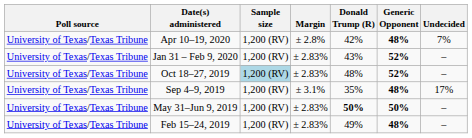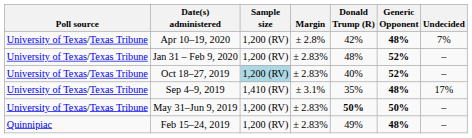 <table class="wikitable" style="font-size:90%;text-align:center;">
 <tr valign=bottom style="font-size:90%;">
 <th>Poll source</th>
 <th>Date(s)<br>administered</th>
 <th>Sample<br>size</th>
 <th>Margin<br></th>
 <th>Donald<br>Trump (R)</th>
 <th>Generic<br>Opponent</th>
 <th>Undecided</th>
 </tr>
 <tr>
 <td style="text-align:left;"><a href='#'>University of Texas</a>/<a href='#'>Texas Tribune</a></td>
 <td>Apr 10–19, 2020</td>
 <td>1,200 (RV)</td>
 <td>± 2.8%</td>
 <td>42%</td>
 <td><strong>48%</strong></td>
 <td>7%</td>
 </tr>
 <tr>
 <td style="text-align:left;"><a href='#'>University of Texas</a>/<a href='#'>Texas Tribune</a></td>
 <td>Jan 31 – Feb 9, 2020</td>
 <td>1,200 (RV)</td>
 <td>± 2.83%</td>
-<td>43%</td>
+<td>48%</td>
 <td><strong>52%</strong></td>
 <td>–</td>
 </tr>
 <tr>
 <td style="text-align:left;"><a href='#'>University of Texas</a>/<a href='#'>Texas Tribune</a></td>
 <td>Oct 18–27, 2019</td>
 <td style="background: lightblue;">1,200 (RV)</td>
 <td>± 2.83%</td>
-<td>48%</td>
+<td>40%</td>
 <td><strong>52%</strong></td>
 <td>–</td>
 </tr>
 <tr>
 <td style="text-align:left;"><a href='#'>University of Texas</a>/<a href='#'>Texas Tribune</a></td>
 <td>Sep 4–9, 2019</td>
-<td>1,200 (RV)</td>
+<td>1,410 (RV)</td>
 <td>± 3.1%</td>
 <td>35%</td>
 <td><strong>48%</strong></td>
 <td>17%</td>
 </tr>
 <tr>
 <td style="text-align:left;"><a href='#'>University of Texas</a>/<a href='#'>Texas Tribune</a></td>
 <td>May 31–Jun 9, 2019</td>
 <td>1,200 (RV)</td>
 <td>± 2.83%</td>
 <td><strong>50%</strong></td>
 <td><strong>50%</strong></td>
 <td>–</td>
 </tr>
 <tr>
-<td style="text-align:left;"><a href='#'>University of Texas</a>/<a href='#'>Texas Tribune</a></td>
+<td style="text-align:left;"><a href='#'>Quinnipiac</a></td>
 <td>Feb 15–24, 2019</td>
 <td>1,200 (RV)</td>
 <td>± 2.83%</td>
 <td>49%</td>
 <td><strong>48%</strong></td>
 <td>–</td>
 </tr>
 </table>
